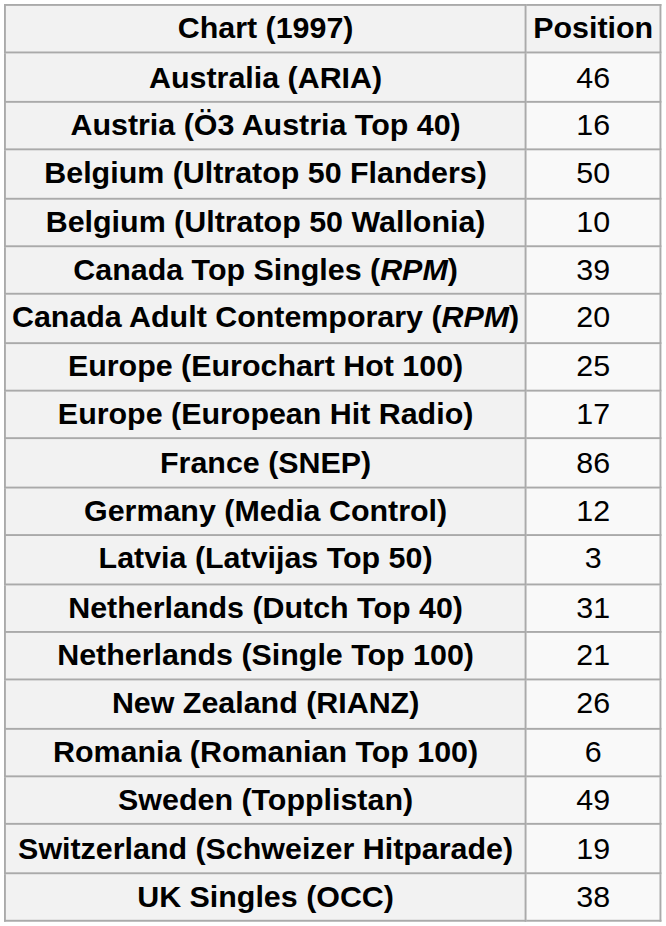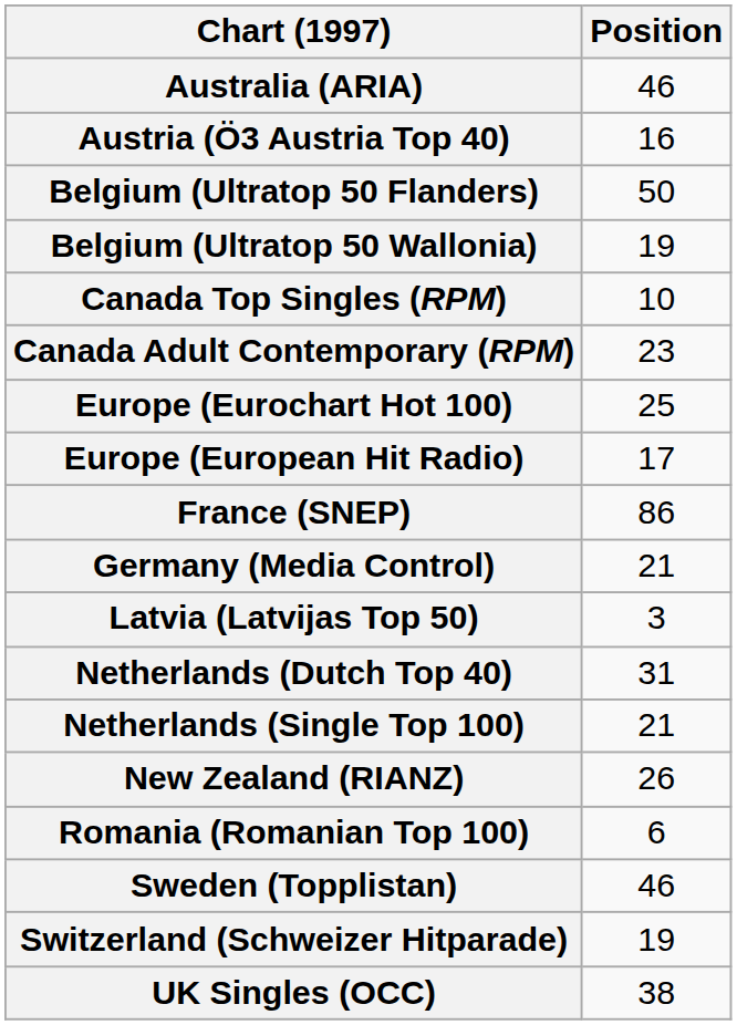 <table class="wikitable sortable plainrowheaders" style="text-align:center">
 <tr>
 <th scope="col">Chart (1997)</th>
 <th scope="col">Position</th>
 </tr>
 <tr>
 <th scope="row">Australia (ARIA)</th>
 <td>46</td>
 </tr>
 <tr>
 <th scope="row">Austria (Ö3 Austria Top 40)</th>
 <td>16</td>
 </tr>
 <tr>
 <th scope="row">Belgium (Ultratop 50 Flanders)</th>
 <td>50</td>
 </tr>
 <tr>
 <th scope="row">Belgium (Ultratop 50 Wallonia)</th>
+<td>19</td>
+</tr>
+<tr>
+<th scope="row">Canada Top Singles (<em>RPM</em>)</th>
 <td>10</td>
 </tr>
 <tr>
-<th scope="row">Canada Top Singles (<em>RPM</em>)</th>
-<td>39</td>
-</tr>
-<tr>
 <th scope="row">Canada Adult Contemporary (<em>RPM</em>)</th>
-<td>20</td>
+<td>23</td>
 </tr>
 <tr>
 <th scope="row">Europe (Eurochart Hot 100)</th>
 <td>25</td>
 </tr>
 <tr>
 <th scope="row">Europe (European Hit Radio)</th>
 <td>17</td>
 </tr>
 <tr>
 <th scope="row">France (SNEP)</th>
 <td>86</td>
 </tr>
 <tr>
 <th scope="row">Germany (Media Control)</th>
-<td>12</td>
+<td>21</td>
 </tr>
 <tr>
 <th scope="row">Latvia (Latvijas Top 50)</th>
 <td>3</td>
 </tr>
 <tr>
 <th scope="row">Netherlands (Dutch Top 40)</th>
 <td>31</td>
 </tr>
 <tr>
 <th scope="row">Netherlands (Single Top 100)</th>
 <td>21</td>
 </tr>
 <tr>
 <th scope="row">New Zealand (RIANZ)</th>
 <td>26</td>
 </tr>
 <tr>
 <th scope="row">Romania (Romanian Top 100)</th>
 <td>6</td>
 </tr>
 <tr>
 <th scope="row">Sweden (Topplistan)</th>
-<td>49</td>
+<td>46</td>
 </tr>
 <tr>
 <th scope="row">Switzerland (Schweizer Hitparade)</th>
 <td>19</td>
 </tr>
 <tr>
 <th scope="row">UK Singles (OCC)</th>
 <td>38</td>
 </tr>
 </table>
